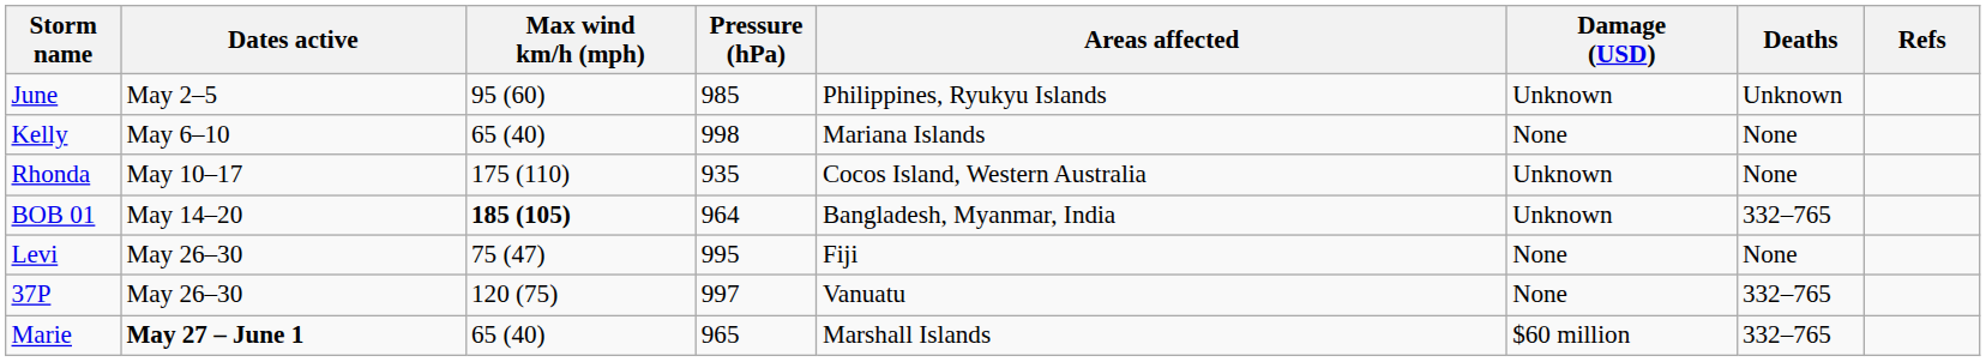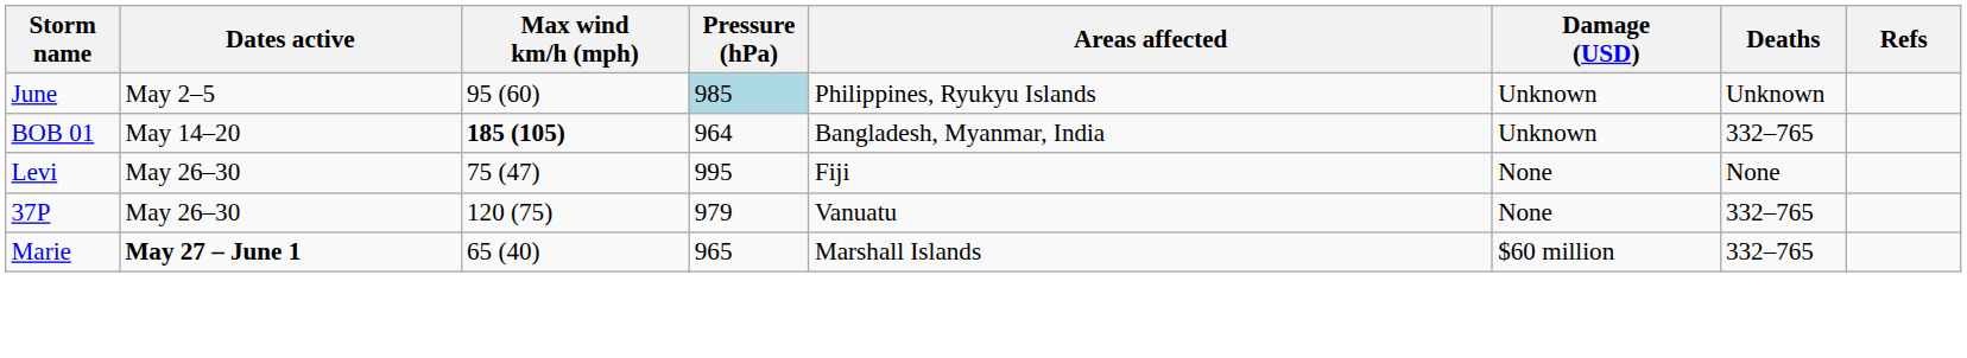 <table class="wikitable sortable">
 <tr>
 <th width="5%">Storm name</th>
 <th width="15%">Dates active</th>
 <th width="10%">Max wind<br>km/h (mph)</th>
 <th width="5%">Pressure<br>(hPa)</th>
 <th width="30%">Areas affected</th>
 <th width="10%">Damage<br>(<a href='#'>USD</a>)</th>
 <th width="5%">Deaths</th>
 <th width="5%">Refs</th>
 </tr>
 <tr>
 <td><a href='#'>June</a></td>
 <td>May 2–5</td>
 <td>95 (60)</td>
-<td>985</td>
+<td style="background: lightblue;">985</td>
 <td>Philippines, Ryukyu Islands</td>
 <td>Unknown</td>
 <td>Unknown</td>
-<td></td>
-</tr>
-<tr>
-<td><a href='#'>Kelly</a></td>
-<td>May 6–10</td>
-<td>65 (40)</td>
-<td>998</td>
-<td>Mariana Islands</td>
-<td>None</td>
-<td>None</td>
-<td></td>
-</tr>
-<tr>
-<td><a href='#'>Rhonda</a></td>
-<td>May 10–17</td>
-<td>175 (110)</td>
-<td>935</td>
-<td>Cocos Island, Western Australia</td>
-<td>Unknown</td>
-<td>None</td>
 <td></td>
 </tr>
 <tr>
 <td><a href='#'>BOB 01</a></td>
 <td>May 14–20</td>
 <td><strong>185 (105)</strong></td>
 <td>964</td>
 <td>Bangladesh, Myanmar, India</td>
 <td>Unknown</td>
 <td>332–765</td>
 <td></td>
 </tr>
 <tr>
 <td><a href='#'>Levi</a></td>
 <td>May 26–30</td>
 <td>75 (47)</td>
 <td>995</td>
 <td>Fiji</td>
 <td>None</td>
 <td>None</td>
 <td></td>
 </tr>
 <tr>
 <td><a href='#'>37P</a></td>
 <td>May 26–30</td>
 <td>120 (75)</td>
-<td>997</td>
+<td>979</td>
 <td>Vanuatu</td>
 <td>None</td>
 <td>332–765</td>
 <td></td>
 </tr>
 <tr>
 <td><a href='#'>Marie</a></td>
 <td><strong>May 27 – June 1</strong></td>
 <td>65 (40)</td>
 <td>965</td>
 <td>Marshall Islands</td>
 <td>$60 million</td>
 <td>332–765</td>
 <td></td>
 </tr>
 </table>
